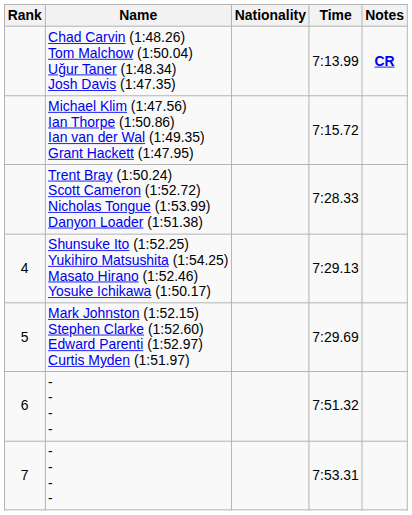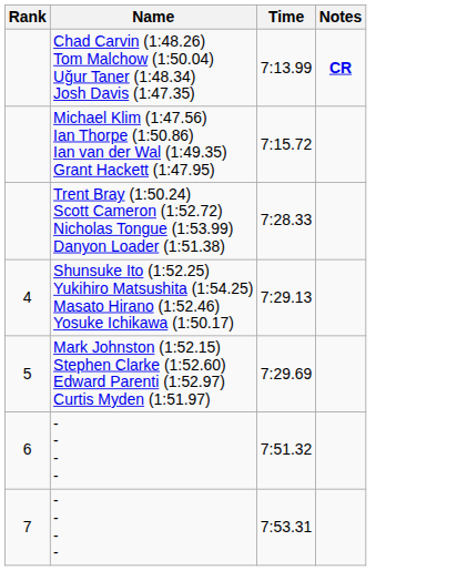 <table class="wikitable sortable" style="text-align:center">
 <tr>
 <th>Rank</th>
 <th>Name</th>
-<th>Nationality</th>
 <th>Time</th>
 <th>Notes</th>
 </tr>
 <tr>
 <td></td>
 <td align=left><a href='#'>Chad Carvin</a> (1:48.26) <br> <a href='#'>Tom Malchow</a> (1:50.04) <br> <a href='#'>Uğur Taner</a> (1:48.34) <br> <a href='#'>Josh Davis</a> (1:47.35)</td>
-<td align=left></td>
 <td>7:13.99</td>
 <td><strong><a href='#'>CR</a></strong></td>
 </tr>
 <tr>
 <td></td>
 <td align=left><a href='#'>Michael Klim</a> (1:47.56) <br> <a href='#'>Ian Thorpe</a> (1:50.86) <br> <a href='#'>Ian van der Wal</a> (1:49.35) <br> <a href='#'>Grant Hackett</a> (1:47.95)</td>
-<td align=left></td>
 <td>7:15.72</td>
 <td></td>
 </tr>
 <tr>
 <td></td>
 <td align=left><a href='#'>Trent Bray</a> (1:50.24) <br> <a href='#'>Scott Cameron</a> (1:52.72) <br> <a href='#'>Nicholas Tongue</a> (1:53.99) <br> <a href='#'>Danyon Loader</a> (1:51.38)</td>
-<td align=left></td>
 <td>7:28.33</td>
 <td></td>
 </tr>
 <tr>
 <td>4</td>
 <td align=left><a href='#'>Shunsuke Ito</a> (1:52.25) <br> <a href='#'>Yukihiro Matsushita</a> (1:54.25) <br> <a href='#'>Masato Hirano</a> (1:52.46) <br> <a href='#'>Yosuke Ichikawa</a> (1:50.17)</td>
-<td align=left></td>
 <td>7:29.13</td>
 <td></td>
 </tr>
 <tr>
 <td>5</td>
 <td align=left><a href='#'>Mark Johnston</a> (1:52.15) <br> <a href='#'>Stephen Clarke</a> (1:52.60) <br> <a href='#'>Edward Parenti</a> (1:52.97) <br> <a href='#'>Curtis Myden</a> (1:51.97)</td>
-<td align=left></td>
 <td>7:29.69</td>
 <td></td>
 </tr>
 <tr>
 <td>6</td>
 <td align=left>- <br> - <br> - <br> -</td>
-<td align=left></td>
 <td>7:51.32</td>
 <td></td>
 </tr>
 <tr>
 <td>7</td>
 <td align=left>- <br> - <br> - <br> -</td>
-<td align=left></td>
 <td>7:53.31</td>
 <td></td>
 </tr>
 </table>
